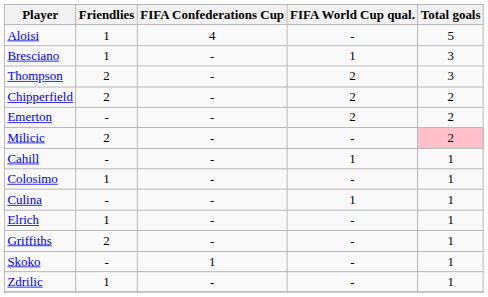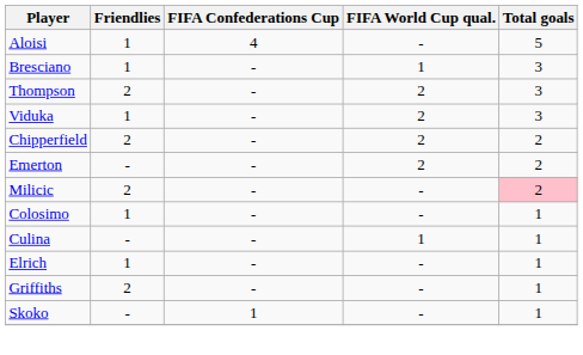 <table class="wikitable sortable" style="text-align: left;">
 <tr>
 <th>Player</th>
 <th>Friendlies</th>
 <th>FIFA Confederations Cup</th>
 <th>FIFA World Cup qual.</th>
 <th>Total goals</th>
 </tr>
 <tr>
 <td><a href='#'>Aloisi</a></td>
 <td align=center>1</td>
 <td align=center>4</td>
 <td align=center>-</td>
 <td align=center>5</td>
 </tr>
 <tr>
 <td><a href='#'>Bresciano</a></td>
 <td align=center>1</td>
 <td align=center>-</td>
 <td align=center>1</td>
 <td align=center>3</td>
 </tr>
 <tr>
 <td><a href='#'>Thompson</a></td>
 <td align=center>2</td>
 <td align=center>-</td>
 <td align=center>2</td>
 <td align=center>3</td>
 </tr>
 <tr>
+<td><a href='#'>Viduka</a></td>
+<td align=center>1</td>
+<td align=center>-</td>
+<td align=center>2</td>
+<td align=center>3</td>
+</tr>
+<tr>
 <td><a href='#'>Chipperfield</a></td>
 <td align=center>2</td>
 <td align=center>-</td>
 <td align=center>2</td>
 <td align=center>2</td>
 </tr>
 <tr>
 <td><a href='#'>Emerton</a></td>
 <td align=center>-</td>
 <td align=center>-</td>
 <td align=center>2</td>
 <td align=center>2</td>
 </tr>
 <tr>
 <td><a href='#'>Milicic</a></td>
 <td align=center>2</td>
 <td align=center>-</td>
 <td align=center>-</td>
 <td align=center style="background: pink;">2</td>
-</tr>
-<tr>
-<td><a href='#'>Cahill</a></td>
-<td align=center>-</td>
-<td align=center>-</td>
-<td align=center>1</td>
-<td align=center>1</td>
 </tr>
 <tr>
 <td><a href='#'>Colosimo</a></td>
 <td align=center>1</td>
 <td align=center>-</td>
 <td align=center>-</td>
 <td align=center>1</td>
 </tr>
 <tr>
 <td><a href='#'>Culina</a></td>
 <td align=center>-</td>
 <td align=center>-</td>
 <td align=center>1</td>
 <td align=center>1</td>
 </tr>
 <tr>
 <td><a href='#'>Elrich</a></td>
 <td align=center>1</td>
 <td align=center>-</td>
 <td align=center>-</td>
 <td align=center>1</td>
 </tr>
 <tr>
 <td><a href='#'>Griffiths</a></td>
 <td align=center>2</td>
 <td align=center>-</td>
 <td align=center>-</td>
 <td align=center>1</td>
 </tr>
 <tr>
 <td><a href='#'>Skoko</a></td>
 <td align=center>-</td>
 <td align=center>1</td>
 <td align=center>-</td>
 <td align=center>1</td>
 </tr>
 <tr>
-<td><a href='#'>Zdrilic</a></td>
-<td align=center>1</td>
-<td align=center>-</td>
-<td align=center>-</td>
-<td align=center>1</td>
-</tr>
-<tr>
 </tr>
 </table>
